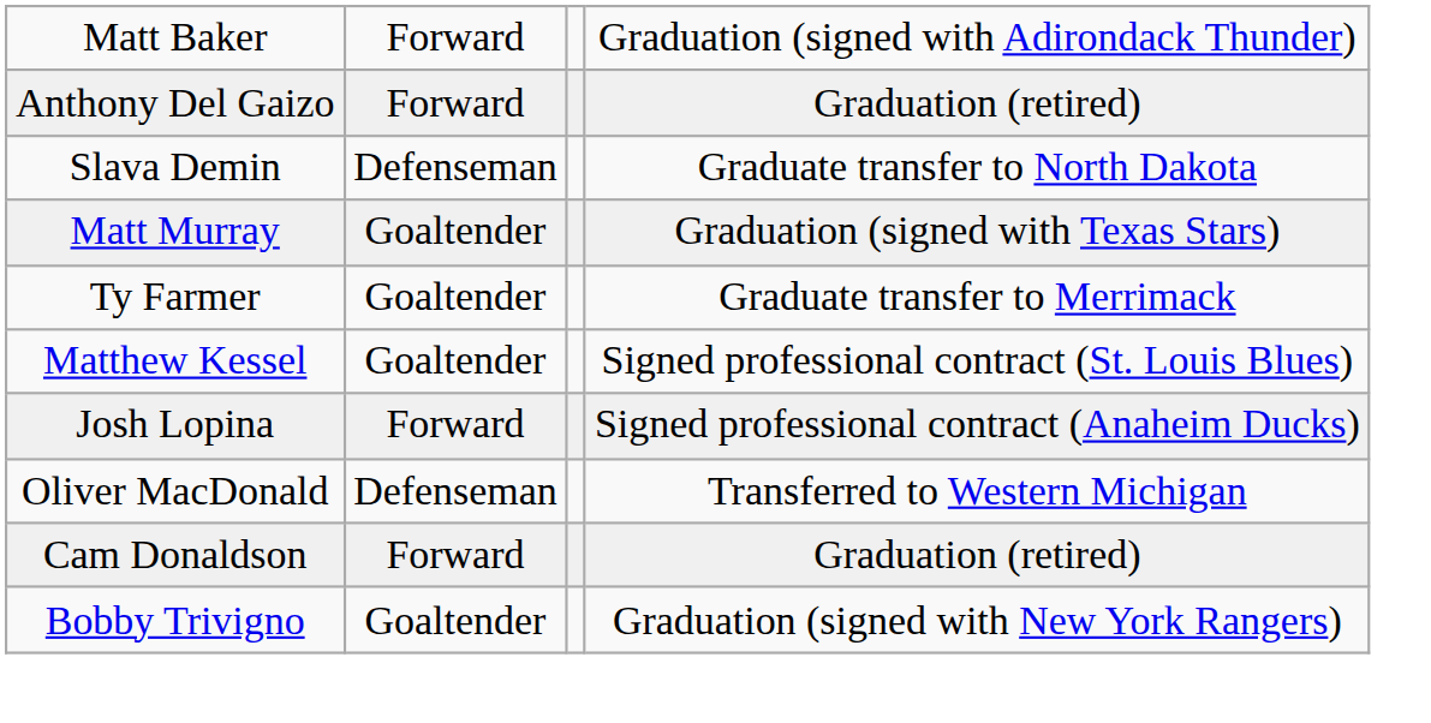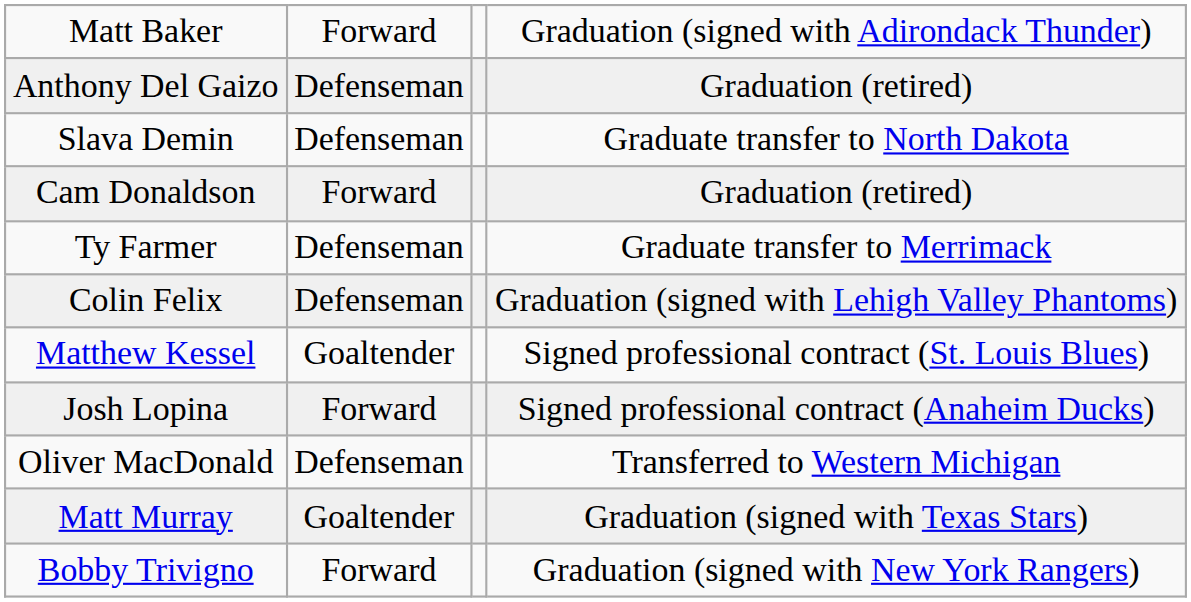 <table class="wikitable">
 <tr align="center" bgcolor="">
 <td>Matt Baker</td>
 <td>Forward</td>
 <td></td>
 <td>Graduation (signed with <a href='#'>Adirondack Thunder</a>)</td>
 </tr>
 <tr align="center" bgcolor="f0f0f0">
 <td>Anthony Del Gaizo</td>
-<td>Forward</td>
+<td>Defenseman</td>
 <td></td>
 <td>Graduation (retired)</td>
 </tr>
 <tr align="center" bgcolor="">
 <td>Slava Demin</td>
 <td>Defenseman</td>
 <td></td>
 <td>Graduate transfer to <a href='#'>North Dakota</a></td>
 </tr>
 <tr align="center" bgcolor="f0f0f0">
-<td><a href='#'>Matt Murray</a></td>
-<td>Goaltender</td>
+<td>Cam Donaldson</td>
+<td>Forward</td>
 <td></td>
-<td>Graduation (signed with <a href='#'>Texas Stars</a>)</td>
+<td>Graduation (retired)</td>
 </tr>
 <tr align="center" bgcolor="">
 <td>Ty Farmer</td>
-<td>Goaltender</td>
+<td>Defenseman</td>
 <td></td>
 <td>Graduate transfer to <a href='#'>Merrimack</a></td>
+</tr>
+<tr align="center" bgcolor="f0f0f0">
+<td>Colin Felix</td>
+<td>Defenseman</td>
+<td></td>
+<td>Graduation (signed with <a href='#'>Lehigh Valley Phantoms</a>)</td>
 </tr>
 <tr align="center" bgcolor="">
 <td><a href='#'>Matthew Kessel</a></td>
 <td>Goaltender</td>
 <td></td>
 <td>Signed professional contract (<a href='#'>St. Louis Blues</a>)</td>
 </tr>
 <tr align="center" bgcolor="f0f0f0">
 <td>Josh Lopina</td>
 <td>Forward</td>
 <td></td>
 <td>Signed professional contract (<a href='#'>Anaheim Ducks</a>)</td>
 </tr>
 <tr align="center" bgcolor="">
 <td>Oliver MacDonald</td>
 <td>Defenseman</td>
 <td></td>
 <td>Transferred to <a href='#'>Western Michigan</a></td>
 </tr>
 <tr align="center" bgcolor="f0f0f0">
-<td>Cam Donaldson</td>
-<td>Forward</td>
+<td><a href='#'>Matt Murray</a></td>
+<td>Goaltender</td>
 <td></td>
-<td>Graduation (retired)</td>
+<td>Graduation (signed with <a href='#'>Texas Stars</a>)</td>
 </tr>
 <tr align="center" bgcolor="">
 <td><a href='#'>Bobby Trivigno</a></td>
-<td>Goaltender</td>
+<td>Forward</td>
 <td></td>
 <td>Graduation (signed with <a href='#'>New York Rangers</a>)</td>
 </tr>
 </table>
